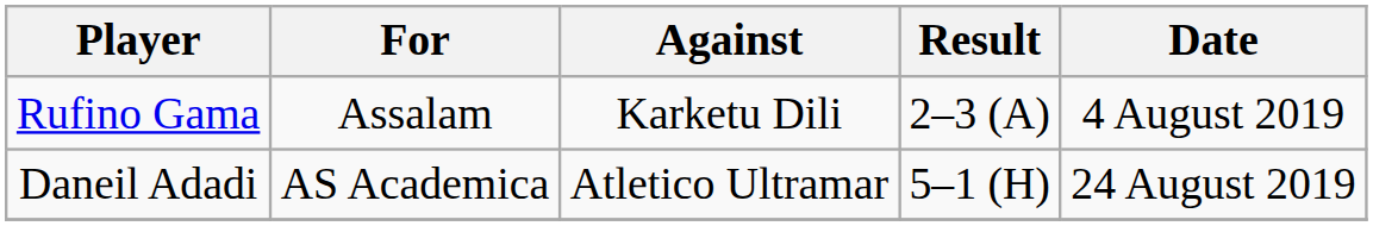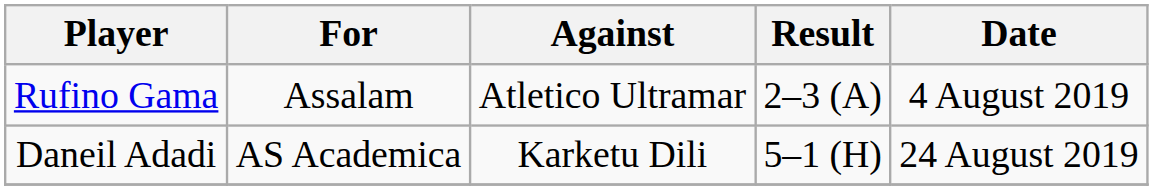 <table class="wikitable" style="text-align:center">
 <tr>
 <th>Player</th>
 <th>For</th>
 <th>Against</th>
 <th style="text-align:center">Result</th>
 <th>Date</th>
 </tr>
 <tr>
 <td> <a href='#'>Rufino Gama</a></td>
 <td>Assalam</td>
-<td>Karketu Dili</td>
+<td>Atletico Ultramar</td>
 <td>2–3 (A)</td>
 <td>4 August 2019</td>
 </tr>
 <tr>
 <td> Daneil Adadi</td>
 <td>AS Academica</td>
-<td>Atletico Ultramar</td>
+<td>Karketu Dili</td>
 <td>5–1 (H)</td>
 <td>24 August 2019</td>
 </tr>
 <tr>
 </tr>
 </table>
